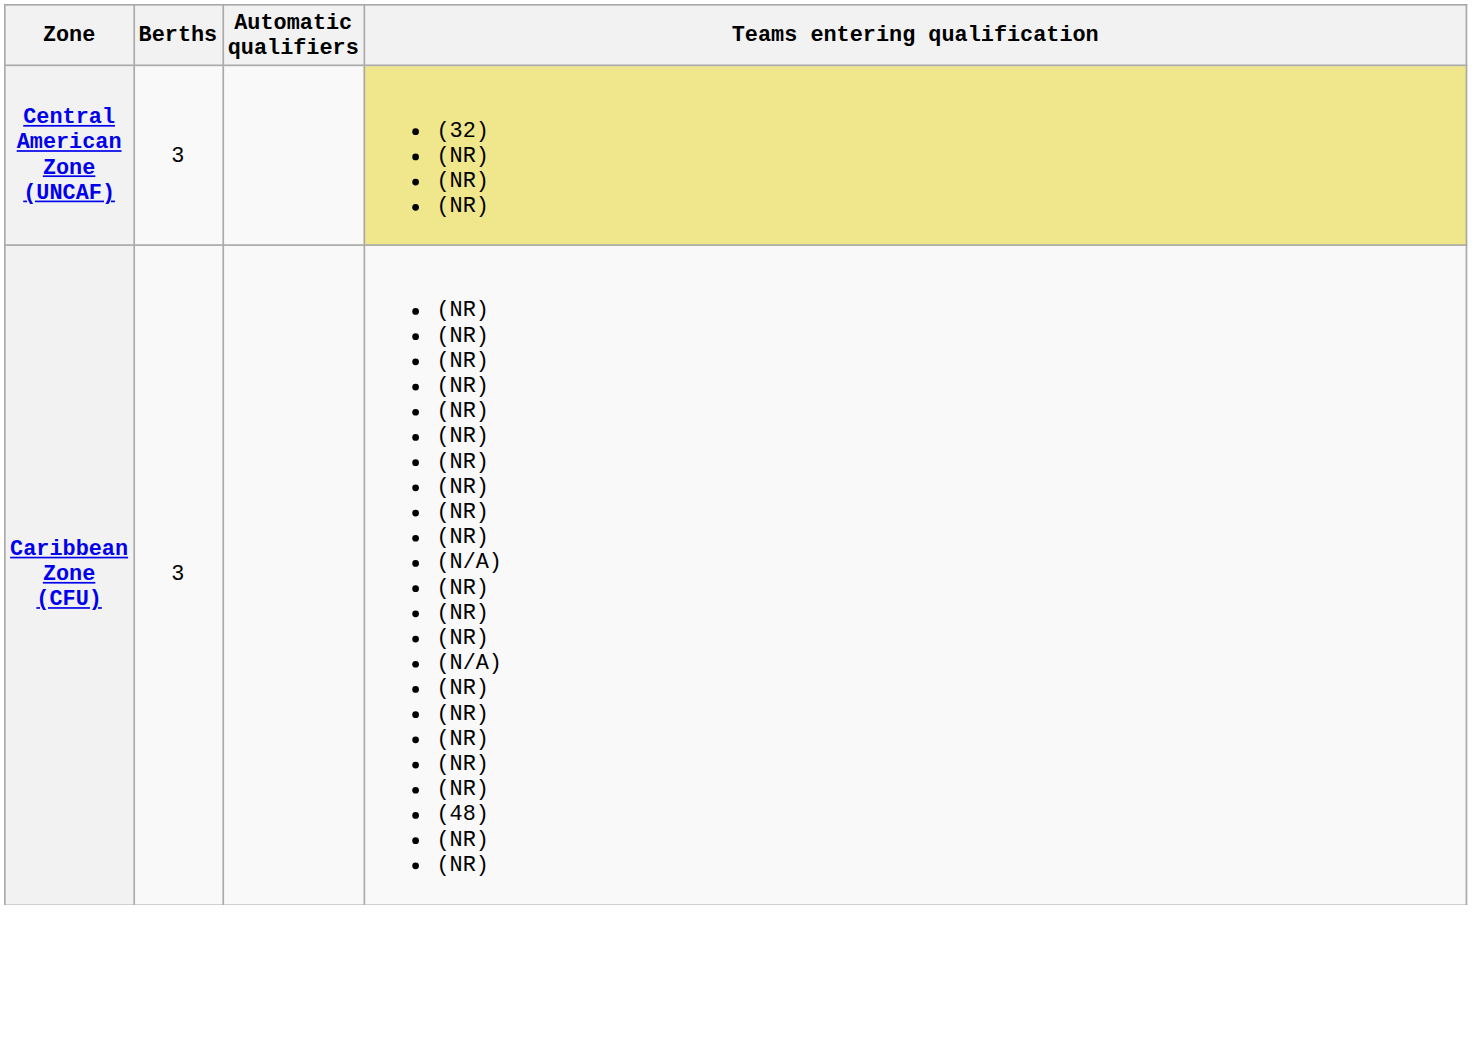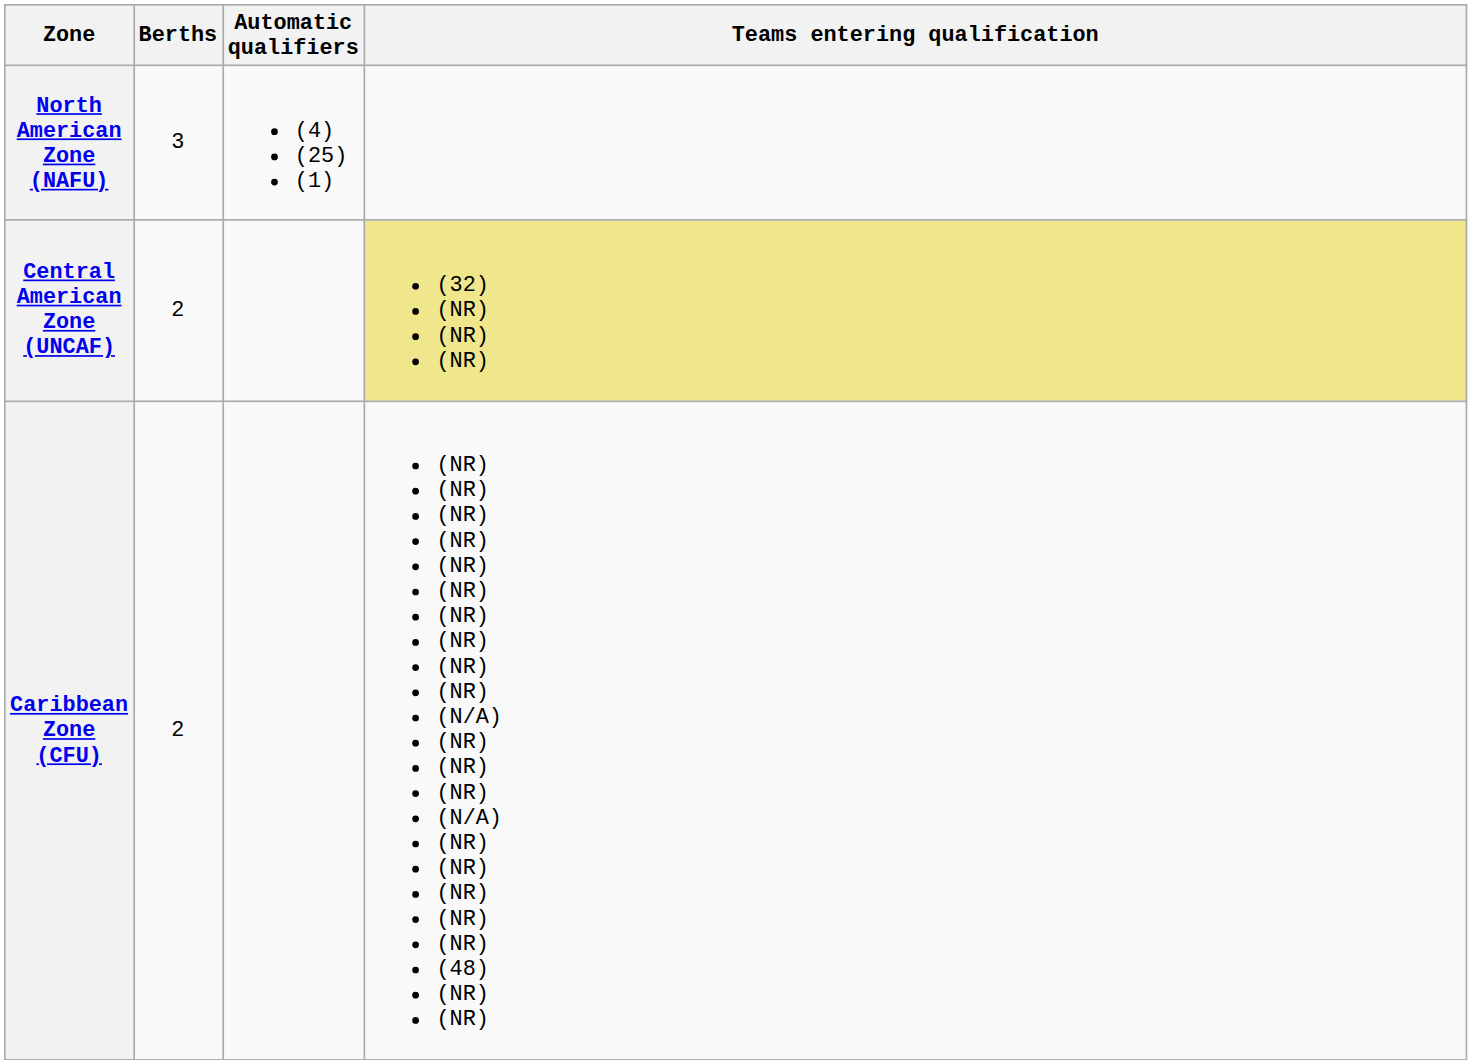 <table class="wikitable">
 <tr>
 <th>Zone</th>
 <th>Berths</th>
 <th>Automatic qualifiers</th>
 <th width=650>Teams entering qualification</th>
 </tr>
 <tr>
+<th><a href='#'>North American Zone<br>(NAFU)</a></th>
+<td align=center>3</td>
+<td valign=top><br><ul><li><strong></strong> (4)</li><li><strong></strong> (25)</li><li><strong></strong> (1)</li></ul></td>
+<td valign=top></td>
+</tr>
+<tr>
 <th><a href='#'>Central American Zone<br>(UNCAF)</a></th>
-<td align=center>3</td>
+<td align=center>2</td>
 <td valign=top></td>
 <td valign=top style="background: khaki;"><br><ul><li><strong></strong> (32)</li><li> (NR)</li><li> (NR)</li><li><strong></strong> (NR)</li></ul></td>
 </tr>
 <tr>
 <th><a href='#'>Caribbean Zone<br>(CFU)</a></th>
-<td align=center>3</td>
+<td align=center>2</td>
 <td valign=top></td>
 <td valign=top><br><ul><li> (NR)</li><li> (NR)</li><li> (NR)</li><li> (NR)</li><li> (NR)</li><li><strong></strong> (NR)</li><li> (NR)</li><li> (NR)</li><li> (NR)</li><li> (NR)</li><li> (N/A)</li><li> (NR)</li><li> (NR)</li><li><strong></strong> (NR)</li><li> (N/A)</li><li> (NR)</li><li> (NR)</li><li> (NR)</li><li> (NR)</li><li> (NR)</li><li><strong></strong> (48)</li><li> (NR)</li><li> (NR)</li></ul></td>
 </tr>
 </table>
